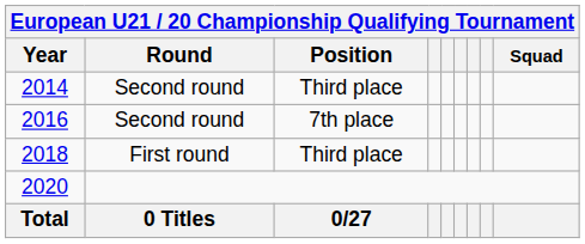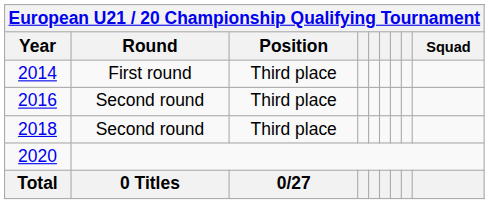 <table class="wikitable" style="text-align: center;">
 <tr>
 <th colspan=9><a href='#'>European U21 / 20 Championship Qualifying Tournament</a></th>
 </tr>
 <tr>
 <th>Year</th>
 <th>Round</th>
 <th>Position</th>
 <th></th>
 <th></th>
 <th></th>
 <th></th>
 <th></th>
 <th><small>Squad</small></th>
 </tr>
 <tr bgcolor=>
 <td><a href='#'>2014</a></td>
-<td>Second round</td>
+<td>First round</td>
 <td>Third place</td>
 <td></td>
 <td></td>
 <td></td>
 <td></td>
 <td></td>
 <td></td>
 </tr>
 <tr bgcolor=>
 <td><a href='#'>2016</a></td>
 <td>Second round</td>
-<td>7th place</td>
+<td>Third place</td>
 <td></td>
 <td></td>
 <td></td>
 <td></td>
 <td></td>
 <td></td>
 </tr>
 <tr>
 <td><a href='#'>2018</a></td>
-<td>First round</td>
+<td>Second round</td>
 <td>Third place</td>
 <td></td>
 <td></td>
 <td></td>
 <td></td>
 <td></td>
 <td></td>
 </tr>
 <tr>
 <td><a href='#'>2020</a></td>
 <td colspan=8></td>
 </tr>
 <tr>
 <th>Total</th>
 <th>0 Titles</th>
 <th>0/27</th>
 <th></th>
 <th></th>
 <th></th>
 <th></th>
 <th></th>
 <th></th>
 </tr>
 </table>
